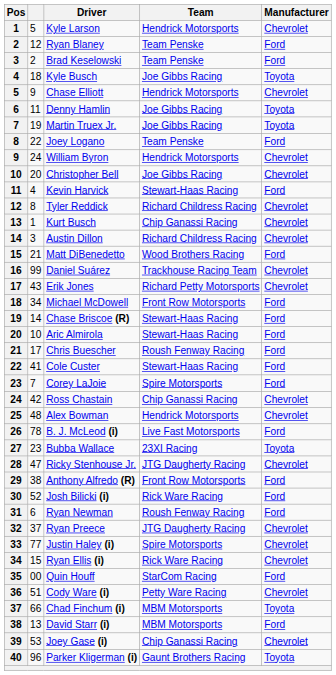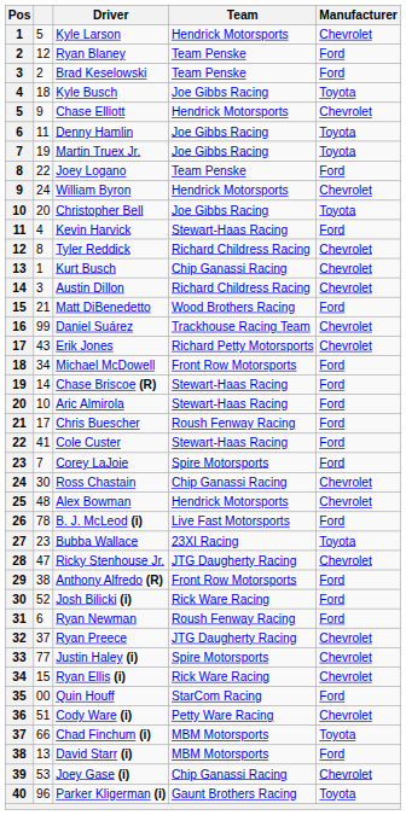 <table class="wikitable" style="font-size:95%">
 <tr>
 <th>Pos</th>
 <th></th>
 <th>Driver</th>
 <th>Team</th>
 <th>Manufacturer</th>
 </tr>
 <tr>
 <th>1</th>
 <td>5</td>
 <td><a href='#'>Kyle Larson</a></td>
 <td><a href='#'>Hendrick Motorsports</a></td>
 <td><a href='#'>Chevrolet</a></td>
 </tr>
 <tr>
 <th>2</th>
 <td>12</td>
 <td><a href='#'>Ryan Blaney</a></td>
 <td><a href='#'>Team Penske</a></td>
 <td><a href='#'>Ford</a></td>
 </tr>
 <tr>
 <th>3</th>
 <td>2</td>
 <td><a href='#'>Brad Keselowski</a></td>
 <td><a href='#'>Team Penske</a></td>
 <td><a href='#'>Ford</a></td>
 </tr>
 <tr>
 <th>4</th>
 <td>18</td>
 <td><a href='#'>Kyle Busch</a></td>
 <td><a href='#'>Joe Gibbs Racing</a></td>
 <td><a href='#'>Toyota</a></td>
 </tr>
 <tr>
 <th>5</th>
 <td>9</td>
 <td><a href='#'>Chase Elliott</a></td>
 <td><a href='#'>Hendrick Motorsports</a></td>
 <td><a href='#'>Chevrolet</a></td>
 </tr>
 <tr>
 <th>6</th>
 <td>11</td>
 <td><a href='#'>Denny Hamlin</a></td>
 <td><a href='#'>Joe Gibbs Racing</a></td>
 <td><a href='#'>Toyota</a></td>
 </tr>
 <tr>
 <th>7</th>
 <td>19</td>
 <td><a href='#'>Martin Truex Jr.</a></td>
 <td><a href='#'>Joe Gibbs Racing</a></td>
 <td><a href='#'>Toyota</a></td>
 </tr>
 <tr>
 <th>8</th>
 <td>22</td>
 <td><a href='#'>Joey Logano</a></td>
 <td><a href='#'>Team Penske</a></td>
 <td><a href='#'>Ford</a></td>
 </tr>
 <tr>
 <th>9</th>
 <td>24</td>
 <td><a href='#'>William Byron</a></td>
 <td><a href='#'>Hendrick Motorsports</a></td>
 <td><a href='#'>Chevrolet</a></td>
 </tr>
 <tr>
 <th>10</th>
 <td>20</td>
 <td><a href='#'>Christopher Bell</a></td>
 <td><a href='#'>Joe Gibbs Racing</a></td>
-<td><a href='#'>Chevrolet</a></td>
+<td><a href='#'>Toyota</a></td>
 </tr>
 <tr>
 <th>11</th>
 <td>4</td>
 <td><a href='#'>Kevin Harvick</a></td>
 <td><a href='#'>Stewart-Haas Racing</a></td>
 <td><a href='#'>Ford</a></td>
 </tr>
 <tr>
 <th>12</th>
 <td>8</td>
 <td><a href='#'>Tyler Reddick</a></td>
 <td><a href='#'>Richard Childress Racing</a></td>
 <td><a href='#'>Chevrolet</a></td>
 </tr>
 <tr>
 <th>13</th>
 <td>1</td>
 <td><a href='#'>Kurt Busch</a></td>
 <td><a href='#'>Chip Ganassi Racing</a></td>
 <td><a href='#'>Chevrolet</a></td>
 </tr>
 <tr>
 <th>14</th>
 <td>3</td>
 <td><a href='#'>Austin Dillon</a></td>
 <td><a href='#'>Richard Childress Racing</a></td>
 <td><a href='#'>Chevrolet</a></td>
 </tr>
 <tr>
 <th>15</th>
 <td>21</td>
 <td><a href='#'>Matt DiBenedetto</a></td>
 <td><a href='#'>Wood Brothers Racing</a></td>
 <td><a href='#'>Ford</a></td>
 </tr>
 <tr>
 <th>16</th>
 <td>99</td>
 <td><a href='#'>Daniel Suárez</a></td>
 <td><a href='#'>Trackhouse Racing Team</a></td>
 <td><a href='#'>Chevrolet</a></td>
 </tr>
 <tr>
 <th>17</th>
 <td>43</td>
 <td><a href='#'>Erik Jones</a></td>
 <td><a href='#'>Richard Petty Motorsports</a></td>
 <td><a href='#'>Chevrolet</a></td>
 </tr>
 <tr>
 <th>18</th>
 <td>34</td>
 <td><a href='#'>Michael McDowell</a></td>
 <td><a href='#'>Front Row Motorsports</a></td>
 <td><a href='#'>Ford</a></td>
 </tr>
 <tr>
 <th>19</th>
 <td>14</td>
 <td><a href='#'>Chase Briscoe</a> <strong>(R)</strong></td>
 <td><a href='#'>Stewart-Haas Racing</a></td>
 <td><a href='#'>Ford</a></td>
 </tr>
 <tr>
 <th>20</th>
 <td>10</td>
 <td><a href='#'>Aric Almirola</a></td>
 <td><a href='#'>Stewart-Haas Racing</a></td>
 <td><a href='#'>Ford</a></td>
 </tr>
 <tr>
 <th>21</th>
 <td>17</td>
 <td><a href='#'>Chris Buescher</a></td>
 <td><a href='#'>Roush Fenway Racing</a></td>
 <td><a href='#'>Ford</a></td>
 </tr>
 <tr>
 <th>22</th>
 <td>41</td>
 <td><a href='#'>Cole Custer</a></td>
 <td><a href='#'>Stewart-Haas Racing</a></td>
 <td><a href='#'>Ford</a></td>
 </tr>
 <tr>
 <th>23</th>
 <td>7</td>
 <td><a href='#'>Corey LaJoie</a></td>
 <td><a href='#'>Spire Motorsports</a></td>
 <td><a href='#'>Ford</a></td>
 </tr>
 <tr>
 <th>24</th>
-<td>42</td>
+<td>30</td>
 <td><a href='#'>Ross Chastain</a></td>
 <td><a href='#'>Chip Ganassi Racing</a></td>
 <td><a href='#'>Chevrolet</a></td>
 </tr>
 <tr>
 <th>25</th>
 <td>48</td>
 <td><a href='#'>Alex Bowman</a></td>
 <td><a href='#'>Hendrick Motorsports</a></td>
 <td><a href='#'>Chevrolet</a></td>
 </tr>
 <tr>
 <th>26</th>
 <td>78</td>
 <td><a href='#'>B. J. McLeod</a> <strong>(i)</strong></td>
 <td><a href='#'>Live Fast Motorsports</a></td>
 <td><a href='#'>Ford</a></td>
 </tr>
 <tr>
 <th>27</th>
 <td>23</td>
 <td><a href='#'>Bubba Wallace</a></td>
 <td><a href='#'>23XI Racing</a></td>
 <td><a href='#'>Toyota</a></td>
 </tr>
 <tr>
 <th>28</th>
 <td>47</td>
 <td><a href='#'>Ricky Stenhouse Jr.</a></td>
 <td><a href='#'>JTG Daugherty Racing</a></td>
 <td><a href='#'>Chevrolet</a></td>
 </tr>
 <tr>
 <th>29</th>
 <td>38</td>
 <td><a href='#'>Anthony Alfredo</a> <strong>(R)</strong></td>
 <td><a href='#'>Front Row Motorsports</a></td>
 <td><a href='#'>Ford</a></td>
 </tr>
 <tr>
 <th>30</th>
 <td>52</td>
 <td><a href='#'>Josh Bilicki</a> <strong>(i)</strong></td>
 <td><a href='#'>Rick Ware Racing</a></td>
 <td><a href='#'>Ford</a></td>
 </tr>
 <tr>
 <th>31</th>
 <td>6</td>
 <td><a href='#'>Ryan Newman</a></td>
 <td><a href='#'>Roush Fenway Racing</a></td>
 <td><a href='#'>Ford</a></td>
 </tr>
 <tr>
 <th>32</th>
 <td>37</td>
 <td><a href='#'>Ryan Preece</a></td>
 <td><a href='#'>JTG Daugherty Racing</a></td>
 <td><a href='#'>Chevrolet</a></td>
 </tr>
 <tr>
 <th>33</th>
 <td>77</td>
 <td><a href='#'>Justin Haley</a> <strong>(i)</strong></td>
 <td><a href='#'>Spire Motorsports</a></td>
 <td><a href='#'>Chevrolet</a></td>
 </tr>
 <tr>
 <th>34</th>
 <td>15</td>
 <td><a href='#'>Ryan Ellis</a> <strong>(i)</strong></td>
 <td><a href='#'>Rick Ware Racing</a></td>
 <td><a href='#'>Chevrolet</a></td>
 </tr>
 <tr>
 <th>35</th>
 <td>00</td>
 <td><a href='#'>Quin Houff</a></td>
 <td><a href='#'>StarCom Racing</a></td>
 <td><a href='#'>Ford</a></td>
 </tr>
 <tr>
 <th>36</th>
 <td>51</td>
 <td><a href='#'>Cody Ware</a> <strong>(i)</strong></td>
 <td><a href='#'>Petty Ware Racing</a></td>
 <td><a href='#'>Chevrolet</a></td>
 </tr>
 <tr>
 <th>37</th>
 <td>66</td>
 <td><a href='#'>Chad Finchum</a> <strong>(i)</strong></td>
 <td><a href='#'>MBM Motorsports</a></td>
 <td><a href='#'>Toyota</a></td>
 </tr>
 <tr>
 <th>38</th>
 <td>13</td>
 <td><a href='#'>David Starr</a> <strong>(i)</strong></td>
 <td><a href='#'>MBM Motorsports</a></td>
 <td><a href='#'>Ford</a></td>
 </tr>
 <tr>
 <th>39</th>
 <td>53</td>
 <td><a href='#'>Joey Gase</a> <strong>(i)</strong></td>
 <td><a href='#'>Chip Ganassi Racing</a></td>
 <td><a href='#'>Chevrolet</a></td>
 </tr>
 <tr>
 <th>40</th>
 <td>96</td>
 <td><a href='#'>Parker Kligerman</a> <strong>(i)</strong></td>
 <td><a href='#'>Gaunt Brothers Racing</a></td>
 <td><a href='#'>Toyota</a></td>
 </tr>
 <tr>
 <th colspan="7"></th>
 </tr>
 </table>
